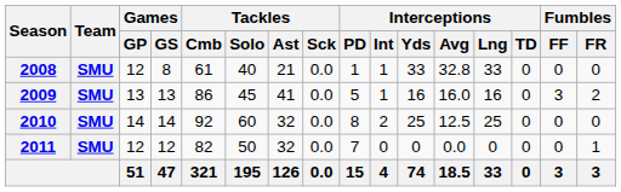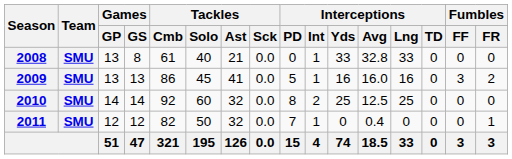 <table class="wikitable" style="text-align: center;">
 <tr>
 <th rowspan="2">Season</th>
 <th rowspan="2">Team</th>
 <th colspan="2">Games</th>
 <th colspan="4">Tackles</th>
 <th colspan="6">Interceptions</th>
 <th colspan="2">Fumbles</th>
 </tr>
 <tr>
 <th>GP</th>
 <th>GS</th>
 <th>Cmb</th>
 <th>Solo</th>
 <th>Ast</th>
 <th>Sck</th>
 <th>PD</th>
 <th>Int</th>
 <th>Yds</th>
 <th>Avg</th>
 <th>Lng</th>
 <th>TD</th>
 <th>FF</th>
 <th>FR</th>
 </tr>
 <tr>
 <th><a href='#'>2008</a></th>
 <th><a href='#'>SMU</a></th>
-<td>12</td>
+<td>13</td>
 <td>8</td>
 <td>61</td>
 <td>40</td>
 <td>21</td>
 <td>0.0</td>
-<td>1</td>
+<td>0</td>
 <td>1</td>
 <td>33</td>
 <td>32.8</td>
 <td>33</td>
 <td>0</td>
 <td>0</td>
 <td>0</td>
 </tr>
 <tr>
 <th><a href='#'>2009</a></th>
 <th><a href='#'>SMU</a></th>
 <td>13</td>
 <td>13</td>
 <td>86</td>
 <td>45</td>
 <td>41</td>
 <td>0.0</td>
 <td>5</td>
 <td>1</td>
 <td>16</td>
 <td>16.0</td>
 <td>16</td>
 <td>0</td>
 <td>3</td>
 <td>2</td>
 </tr>
 <tr>
 <th><a href='#'>2010</a></th>
 <th><a href='#'>SMU</a></th>
 <td>14</td>
 <td>14</td>
 <td>92</td>
 <td>60</td>
 <td>32</td>
 <td>0.0</td>
 <td>8</td>
 <td>2</td>
 <td>25</td>
 <td>12.5</td>
 <td>25</td>
 <td>0</td>
 <td>0</td>
 <td>0</td>
 </tr>
 <tr>
 <th><a href='#'>2011</a></th>
 <th><a href='#'>SMU</a></th>
 <td>12</td>
 <td>12</td>
 <td>82</td>
 <td>50</td>
 <td>32</td>
 <td>0.0</td>
 <td>7</td>
+<td>1</td>
 <td>0</td>
-<td>0</td>
-<td>0.0</td>
+<td>0.4</td>
 <td>0</td>
 <td>0</td>
 <td>0</td>
 <td>1</td>
 </tr>
 <tr>
 <th colspan="2"></th>
 <th>51</th>
 <th>47</th>
 <th>321</th>
 <th>195</th>
 <th>126</th>
 <th>0.0</th>
 <th>15</th>
 <th>4</th>
 <th>74</th>
 <th>18.5</th>
 <th>33</th>
 <th>0</th>
 <th>3</th>
 <th>3</th>
 </tr>
 </table>
